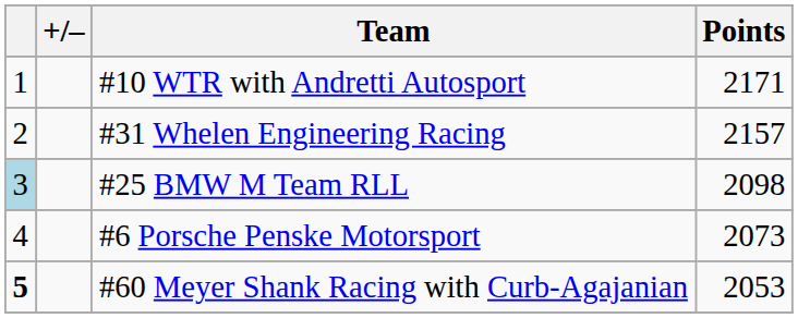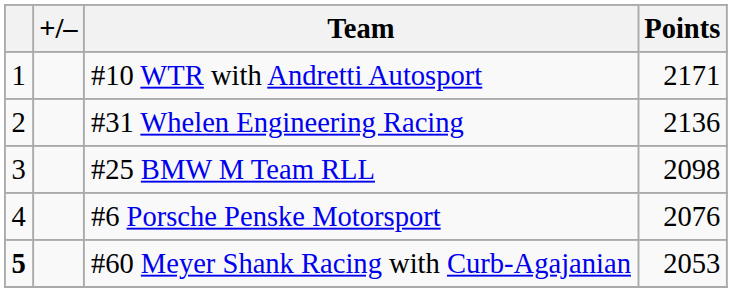 <table class="wikitable" style="font-size: 95%;">
 <tr>
 <th scope="col"></th>
 <th scope="col">+/–</th>
 <th scope="col">Team</th>
 <th scope="col">Points</th>
 </tr>
 <tr>
 <td align=center>1</td>
 <td align="left"></td>
 <td> #10 <a href='#'>WTR</a> with <a href='#'>Andretti Autosport</a></td>
 <td align=right>2171</td>
 </tr>
 <tr>
 <td align=center>2</td>
 <td align="left"></td>
 <td> #31 <a href='#'>Whelen Engineering Racing</a></td>
-<td align=right>2157</td>
+<td align=right>2136</td>
 </tr>
 <tr>
-<td align=center style="background: lightblue;">3</td>
+<td align=center>3</td>
 <td align="left"></td>
 <td> #25 <a href='#'>BMW M Team RLL</a></td>
 <td align=right>2098</td>
 </tr>
 <tr>
 <td align=center>4</td>
 <td align="left"></td>
 <td> #6 <a href='#'>Porsche Penske Motorsport</a></td>
-<td align=right>2073</td>
+<td align=right>2076</td>
 </tr>
 <tr>
 <td align=center><strong>5</strong></td>
 <td align="left"></td>
 <td> #60 <a href='#'>Meyer Shank Racing</a> with <a href='#'>Curb-Agajanian</a></td>
 <td align=right>2053</td>
 </tr>
 <tr>
 </tr>
 </table>
